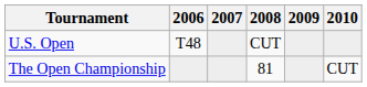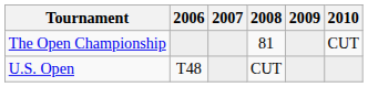 <table class="wikitable" style="font-size:95%;text-align:center;">
 <tr>
 <th>Tournament</th>
 <th>2006</th>
 <th>2007</th>
 <th>2008</th>
 <th>2009</th>
 <th>2010</th>
 </tr>
 <tr>
+<td align=left><a href='#'>The Open Championship</a></td>
+<td style="background:#eeeeee;"></td>
+<td style="background:#eeeeee;"></td>
+<td>81</td>
+<td style="background:#eeeeee;"></td>
+<td>CUT</td>
+</tr>
+<tr>
 <td align=left><a href='#'>U.S. Open</a></td>
 <td>T48</td>
 <td style="background:#eeeeee;"></td>
 <td>CUT</td>
 <td style="background:#eeeeee;"></td>
 <td style="background:#eeeeee;"></td>
 </tr>
-<tr>
-<td align=left><a href='#'>The Open Championship</a></td>
-<td style="background:#eeeeee;"></td>
-<td style="background:#eeeeee;"></td>
-<td>81</td>
-<td style="background:#eeeeee;"></td>
-<td>CUT</td>
-</tr>
 </table>
